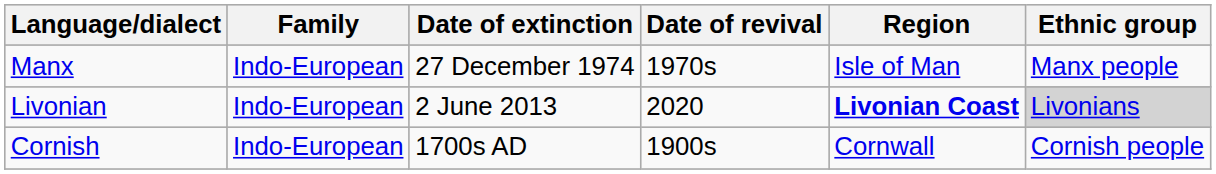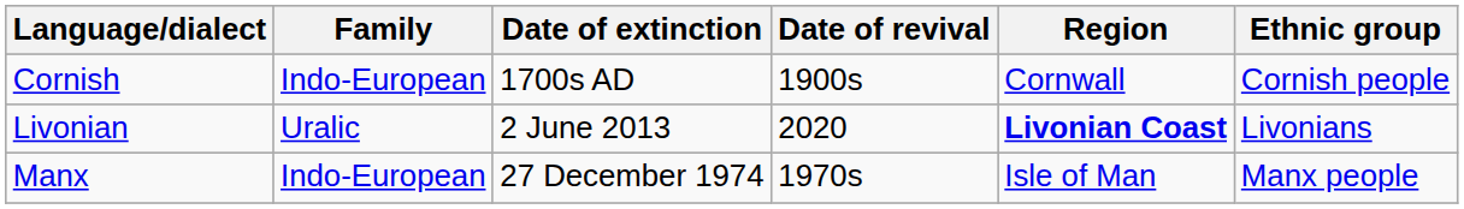 <table class="wikitable sortable">
 <tr>
 <th>Language/dialect</th>
 <th>Family</th>
 <th data-sort-type=number>Date of extinction</th>
 <th>Date of revival</th>
 <th>Region</th>
 <th>Ethnic group</th>
 </tr>
 <tr>
+<td><a href='#'>Cornish</a></td>
+<td><a href='#'>Indo-European</a></td>
+<td data-sort-value="1700.00001">1700s AD</td>
+<td>1900s</td>
+<td><a href='#'>Cornwall</a></td>
+<td><a href='#'>Cornish people</a></td>
+</tr>
+<tr>
+<td><a href='#'>Livonian</a></td>
+<td><a href='#'>Uralic</a></td>
+<td data-sort-value="2013.0602">2 June 2013</td>
+<td>2020</td>
+<td><strong><a href='#'>Livonian Coast</a></strong></td>
+<td><a href='#'>Livonians</a></td>
+</tr>
+<tr>
 <td><a href='#'>Manx</a></td>
 <td><a href='#'>Indo-European</a></td>
 <td data-sort-value="1974.1227">27 December 1974</td>
 <td>1970s</td>
 <td><a href='#'>Isle of Man</a></td>
 <td><a href='#'>Manx people</a></td>
 </tr>
-<tr>
-<td><a href='#'>Livonian</a></td>
-<td><a href='#'>Indo-European</a></td>
-<td data-sort-value="2013.0602">2 June 2013</td>
-<td>2020</td>
-<td><strong><a href='#'>Livonian Coast</a></strong></td>
-<td style="background: lightgrey;"><a href='#'>Livonians</a></td>
-</tr>
-<tr>
-<td><a href='#'>Cornish</a></td>
-<td><a href='#'>Indo-European</a></td>
-<td data-sort-value="1700.00001">1700s AD</td>
-<td>1900s</td>
-<td><a href='#'>Cornwall</a></td>
-<td><a href='#'>Cornish people</a></td>
-</tr>
 </table>
